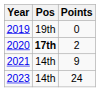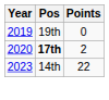 <table class="wikitable" style="text-align:center;">
 <tr>
 <th>Year</th>
 <th>Pos</th>
 <th>Points</th>
 </tr>
 <tr>
 <td><a href='#'>2019</a></td>
 <td>19th</td>
 <td>0</td>
 </tr>
 <tr>
 <td><a href='#'>2020</a></td>
 <td><strong>17th</strong></td>
 <td>2</td>
 </tr>
 <tr>
-<td><a href='#'>2021</a></td>
-<td>14th</td>
-<td>9</td>
-</tr>
-<tr>
 <td><a href='#'>2023</a></td>
 <td>14th</td>
-<td>24</td>
+<td>22</td>
 </tr>
 </table>
